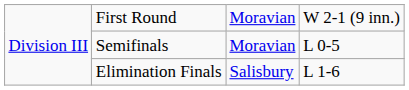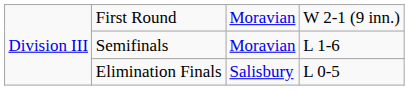 <table class="wikitable">
 <tr>
 <td rowspan="3"><a href='#'>Division III</a></td>
 <td>First Round</td>
 <td><a href='#'>Moravian</a></td>
 <td>W 2-1 (9 inn.)</td>
 </tr>
 <tr>
 <td>Semifinals</td>
 <td><a href='#'>Moravian</a></td>
-<td>L 0-5</td>
+<td>L 1-6</td>
 </tr>
 <tr>
 <td>Elimination Finals</td>
 <td><a href='#'>Salisbury</a></td>
-<td>L 1-6</td>
+<td>L 0-5</td>
 </tr>
 </table>
